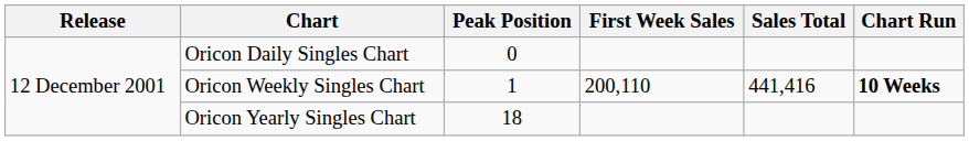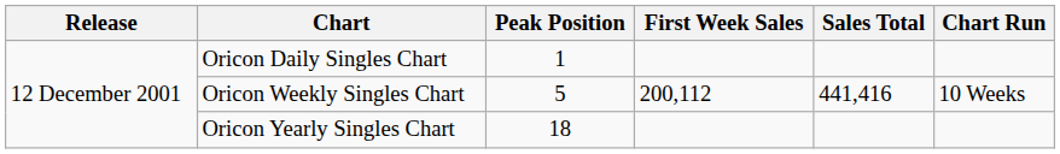 <table class="wikitable" style="width:750px;">
 <tr>
 <th>Release</th>
 <th>Chart</th>
 <th>Peak Position</th>
 <th>First Week Sales</th>
 <th>Sales Total</th>
 <th>Chart Run</th>
 </tr>
 <tr>
 <td rowspan="3">12 December 2001</td>
 <td>Oricon Daily Singles Chart</td>
-<td style="text-align:center;">0</td>
+<td style="text-align:center;">1</td>
 <td></td>
 <td></td>
 <td></td>
 </tr>
 <tr>
 <td>Oricon Weekly Singles Chart</td>
-<td style="text-align:center;">1</td>
-<td>200,110</td>
+<td style="text-align:center;">5</td>
+<td>200,112</td>
 <td>441,416</td>
-<td><strong>10 Weeks</strong></td>
+<td>10 Weeks</td>
 </tr>
 <tr>
 <td>Oricon Yearly Singles Chart</td>
 <td style="text-align:center;">18</td>
 <td></td>
 <td></td>
 <td></td>
 </tr>
 </table>
